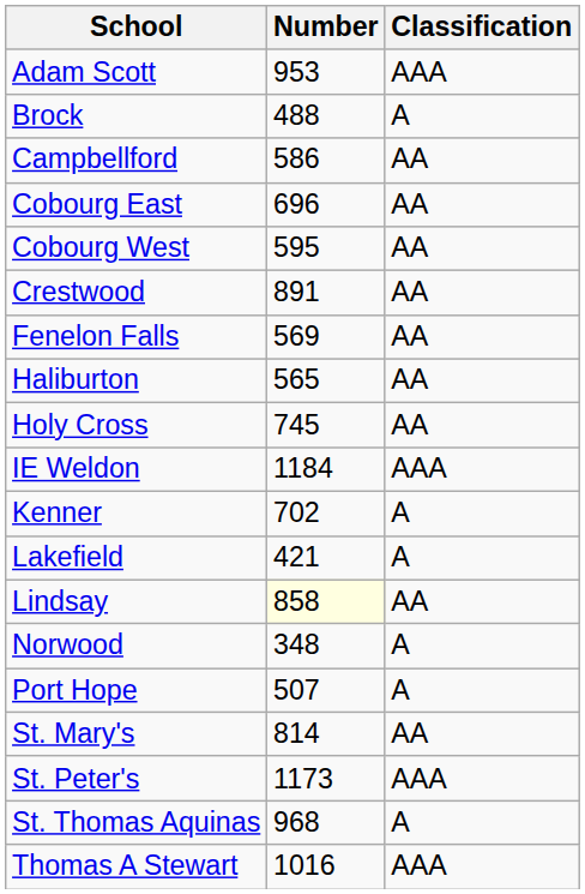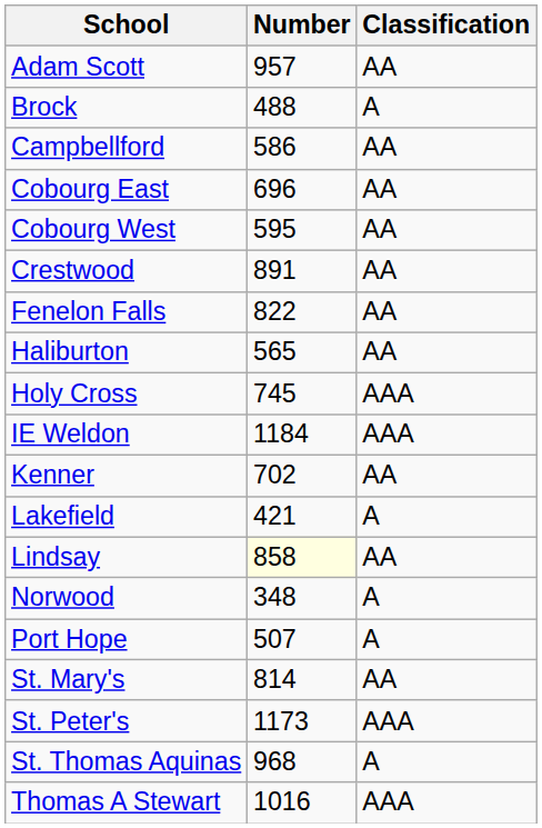 <table class="wikitable sortable">
 <tr>
 <th>School</th>
 <th>Number</th>
 <th>Classification</th>
 </tr>
 <tr>
 <td><a href='#'>Adam Scott</a></td>
-<td>953</td>
-<td>AAA</td>
+<td>957</td>
+<td>AA</td>
 </tr>
 <tr>
 <td><a href='#'>Brock</a></td>
 <td>488</td>
 <td>A</td>
 </tr>
 <tr>
 <td><a href='#'>Campbellford</a></td>
 <td>586</td>
 <td>AA</td>
 </tr>
 <tr>
 <td><a href='#'>Cobourg East</a></td>
 <td>696</td>
 <td>AA</td>
 </tr>
 <tr>
 <td><a href='#'>Cobourg West</a></td>
 <td>595</td>
 <td>AA</td>
 </tr>
 <tr>
 <td><a href='#'>Crestwood</a></td>
 <td>891</td>
 <td>AA</td>
 </tr>
 <tr>
 <td><a href='#'>Fenelon Falls</a></td>
-<td>569</td>
+<td>822</td>
 <td>AA</td>
 </tr>
 <tr>
 <td><a href='#'>Haliburton</a></td>
 <td>565</td>
 <td>AA</td>
 </tr>
 <tr>
 <td><a href='#'>Holy Cross</a></td>
 <td>745</td>
-<td>AA</td>
+<td>AAA</td>
 </tr>
 <tr>
 <td><a href='#'>IE Weldon</a></td>
 <td>1184</td>
 <td>AAA</td>
 </tr>
 <tr>
 <td><a href='#'>Kenner</a></td>
 <td>702</td>
-<td>A</td>
+<td>AA</td>
 </tr>
 <tr>
 <td><a href='#'>Lakefield</a></td>
 <td>421</td>
 <td>A</td>
 </tr>
 <tr>
 <td><a href='#'>Lindsay</a></td>
 <td style="background: lightyellow;">858</td>
 <td>AA</td>
 </tr>
 <tr>
 <td><a href='#'>Norwood</a></td>
 <td>348</td>
 <td>A</td>
 </tr>
 <tr>
 <td><a href='#'>Port Hope</a></td>
 <td>507</td>
 <td>A</td>
 </tr>
 <tr>
 <td><a href='#'>St. Mary's</a></td>
 <td>814</td>
 <td>AA</td>
 </tr>
 <tr>
 <td><a href='#'>St. Peter's</a></td>
 <td>1173</td>
 <td>AAA</td>
 </tr>
 <tr>
 <td><a href='#'>St. Thomas Aquinas</a></td>
 <td>968</td>
 <td>A</td>
 </tr>
 <tr>
 <td><a href='#'>Thomas A Stewart</a></td>
 <td>1016</td>
 <td>AAA</td>
 </tr>
 </table>
